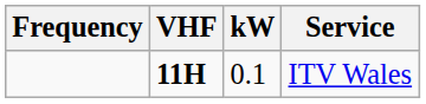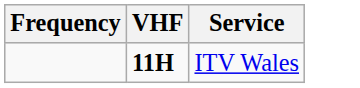 <table class="wikitable sortable">
 <tr>
 <th>Frequency</th>
 <th>VHF</th>
-<th>kW</th>
 <th>Service</th>
 </tr>
 <tr>
 <td></td>
 <td><strong>11H</strong></td>
-<td>0.1</td>
 <td><a href='#'>ITV Wales</a></td>
 </tr>
 </table>
